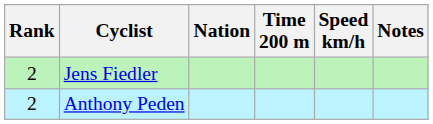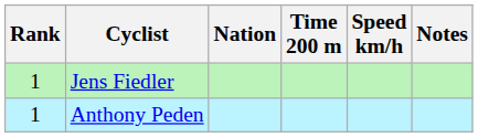 <table class="wikitable sortable" style="text-align:center">
 <tr>
 <th>Rank</th>
 <th>Cyclist</th>
 <th>Nation</th>
 <th>Time<br>200 m</th>
 <th>Speed<br>km/h</th>
 <th>Notes</th>
 </tr>
 <tr bgcolor=bbf3bb>
-<td>2</td>
+<td>1</td>
 <td align=left><a href='#'>Jens Fiedler</a></td>
 <td align=left></td>
 <td></td>
 <td></td>
 <td></td>
 </tr>
 <tr bgcolor=bbf3ff>
-<td>2</td>
+<td>1</td>
 <td align=left><a href='#'>Anthony Peden</a></td>
 <td align=left></td>
 <td></td>
 <td></td>
 <td></td>
 </tr>
 </table>
